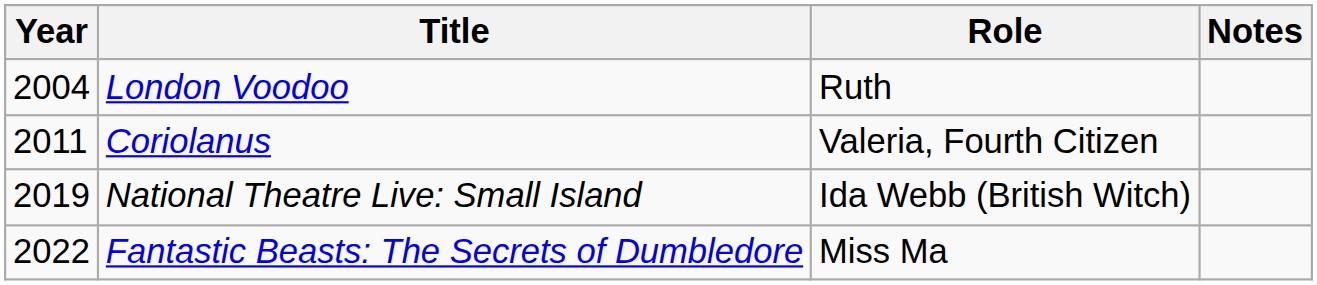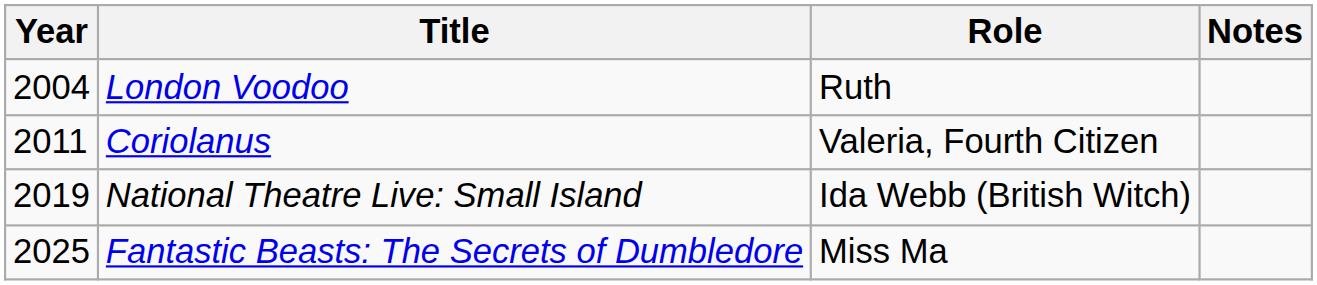 <table class="wikitable sortable">
 <tr>
 <th>Year</th>
 <th>Title</th>
 <th>Role</th>
 <th>Notes</th>
 </tr>
 <tr>
 <td>2004</td>
 <td><em><a href='#'>London Voodoo</a></em></td>
 <td>Ruth</td>
 <td></td>
 </tr>
 <tr>
 <td>2011</td>
 <td><a href='#'><em>Coriolanus</em></a></td>
 <td>Valeria, Fourth Citizen</td>
 <td></td>
 </tr>
 <tr>
 <td>2019</td>
 <td><em>National Theatre Live: Small Island</em></td>
 <td>Ida Webb (British Witch)</td>
 <td></td>
 </tr>
 <tr>
-<td>2022</td>
+<td>2025</td>
 <td><em><a href='#'>Fantastic Beasts: The Secrets of Dumbledore</a></em></td>
 <td>Miss Ma</td>
 <td></td>
 </tr>
 </table>
